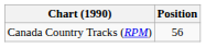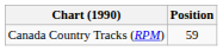 <table class="wikitable sortable">
 <tr>
 <th scope="col">Chart (1990)</th>
 <th scope="col">Position</th>
 </tr>
 <tr>
 <td>Canada Country Tracks (<em><a href='#'>RPM</a></em>)</td>
-<td align="center">56</td>
+<td align="center">59</td>
 </tr>
 </table>
